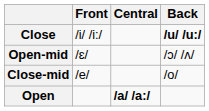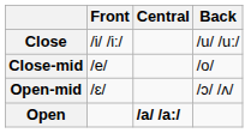 <table class="wikitable">
 <tr>
 <th></th>
 <th>Front</th>
 <th>Central</th>
 <th>Back</th>
 </tr>
 <tr>
 <th>Close</th>
 <td>/i/ /i:/</td>
 <td></td>
-<td><strong>/u/ /u:/</strong></td>
+<td>/u/ /u:/</td>
+</tr>
+<tr>
+<th>Close-mid</th>
+<td>/e/</td>
+<td></td>
+<td>/o/</td>
 </tr>
 <tr>
 <th>Open-mid</th>
 <td>/ɛ/</td>
 <td></td>
 <td>/ɔ/ /ʌ/</td>
 </tr>
 <tr>
-<th>Close-mid</th>
-<td>/e/</td>
-<td></td>
-<td>/o/</td>
-</tr>
-<tr>
 <th>Open</th>
 <td></td>
 <td><strong>/a/ /a:/</strong></td>
 <td></td>
 </tr>
 </table>
